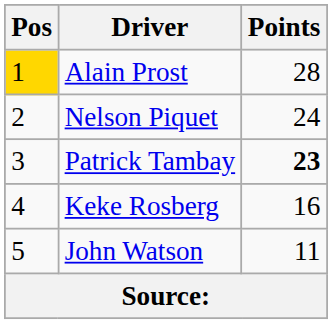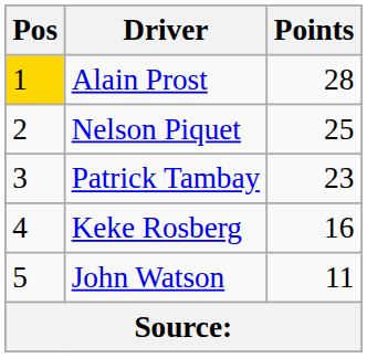 <table class="wikitable" style="font-size: 95%;">
 <tr>
 <th>Pos</th>
 <th>Driver</th>
 <th>Points</th>
 </tr>
 <tr>
 <td style="background: gold;">1</td>
 <td> <a href='#'>Alain Prost</a></td>
 <td style="text-align: right">28</td>
 </tr>
 <tr>
 <td>2</td>
 <td> <a href='#'>Nelson Piquet</a></td>
-<td style="text-align: right">24</td>
+<td style="text-align: right">25</td>
 </tr>
 <tr>
 <td>3</td>
 <td> <a href='#'>Patrick Tambay</a></td>
-<td style="text-align: right"><strong>23</strong></td>
+<td style="text-align: right">23</td>
 </tr>
 <tr>
 <td>4</td>
 <td> <a href='#'>Keke Rosberg</a></td>
 <td style="text-align: right">16</td>
 </tr>
 <tr>
 <td>5</td>
 <td> <a href='#'>John Watson</a></td>
 <td style="text-align: right">11</td>
 </tr>
 <tr>
 <th colspan=4>Source: </th>
 </tr>
 </table>
